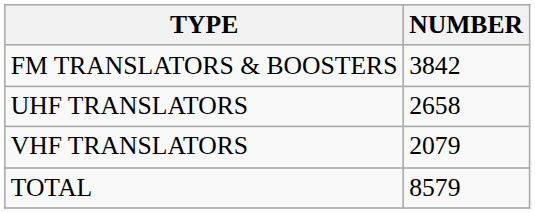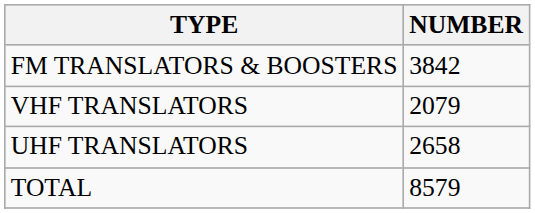 <table class="wikitable">
 <tr>
 <th>TYPE</th>
 <th>NUMBER</th>
 </tr>
 <tr>
 <td>FM TRANSLATORS & BOOSTERS</td>
 <td>3842</td>
 </tr>
 <tr>
+<td>VHF TRANSLATORS</td>
+<td>2079</td>
+</tr>
+<tr>
 <td>UHF TRANSLATORS</td>
 <td>2658</td>
-</tr>
-<tr>
-<td>VHF TRANSLATORS</td>
-<td>2079</td>
 </tr>
 <tr>
 <td>TOTAL</td>
 <td>8579</td>
 </tr>
 </table>
